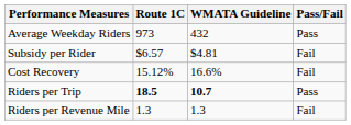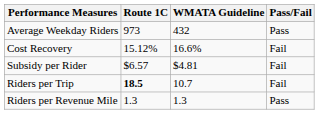 <table class="wikitable">
 <tr>
 <th>Performance Measures</th>
 <th>Route 1C</th>
 <th>WMATA Guideline</th>
 <th>Pass/Fail</th>
 </tr>
 <tr>
 <td>Average Weekday Riders</td>
 <td>973</td>
 <td>432</td>
 <td>Pass</td>
 </tr>
 <tr>
+<td>Cost Recovery</td>
+<td>15.12%</td>
+<td>16.6%</td>
+<td>Fail</td>
+</tr>
+<tr>
 <td>Subsidy per Rider</td>
 <td>$6.57</td>
 <td>$4.81</td>
 <td>Fail</td>
 </tr>
 <tr>
-<td>Cost Recovery</td>
-<td>15.12%</td>
-<td>16.6%</td>
-<td>Fail</td>
-</tr>
-<tr>
 <td>Riders per Trip</td>
 <td><strong>18.5</strong></td>
-<td><strong>10.7</strong></td>
-<td>Pass</td>
+<td>10.7</td>
+<td>Fail</td>
 </tr>
 <tr>
 <td>Riders per Revenue Mile</td>
 <td>1.3</td>
 <td>1.3</td>
-<td>Fail</td>
+<td>Pass</td>
 </tr>
 </table>
